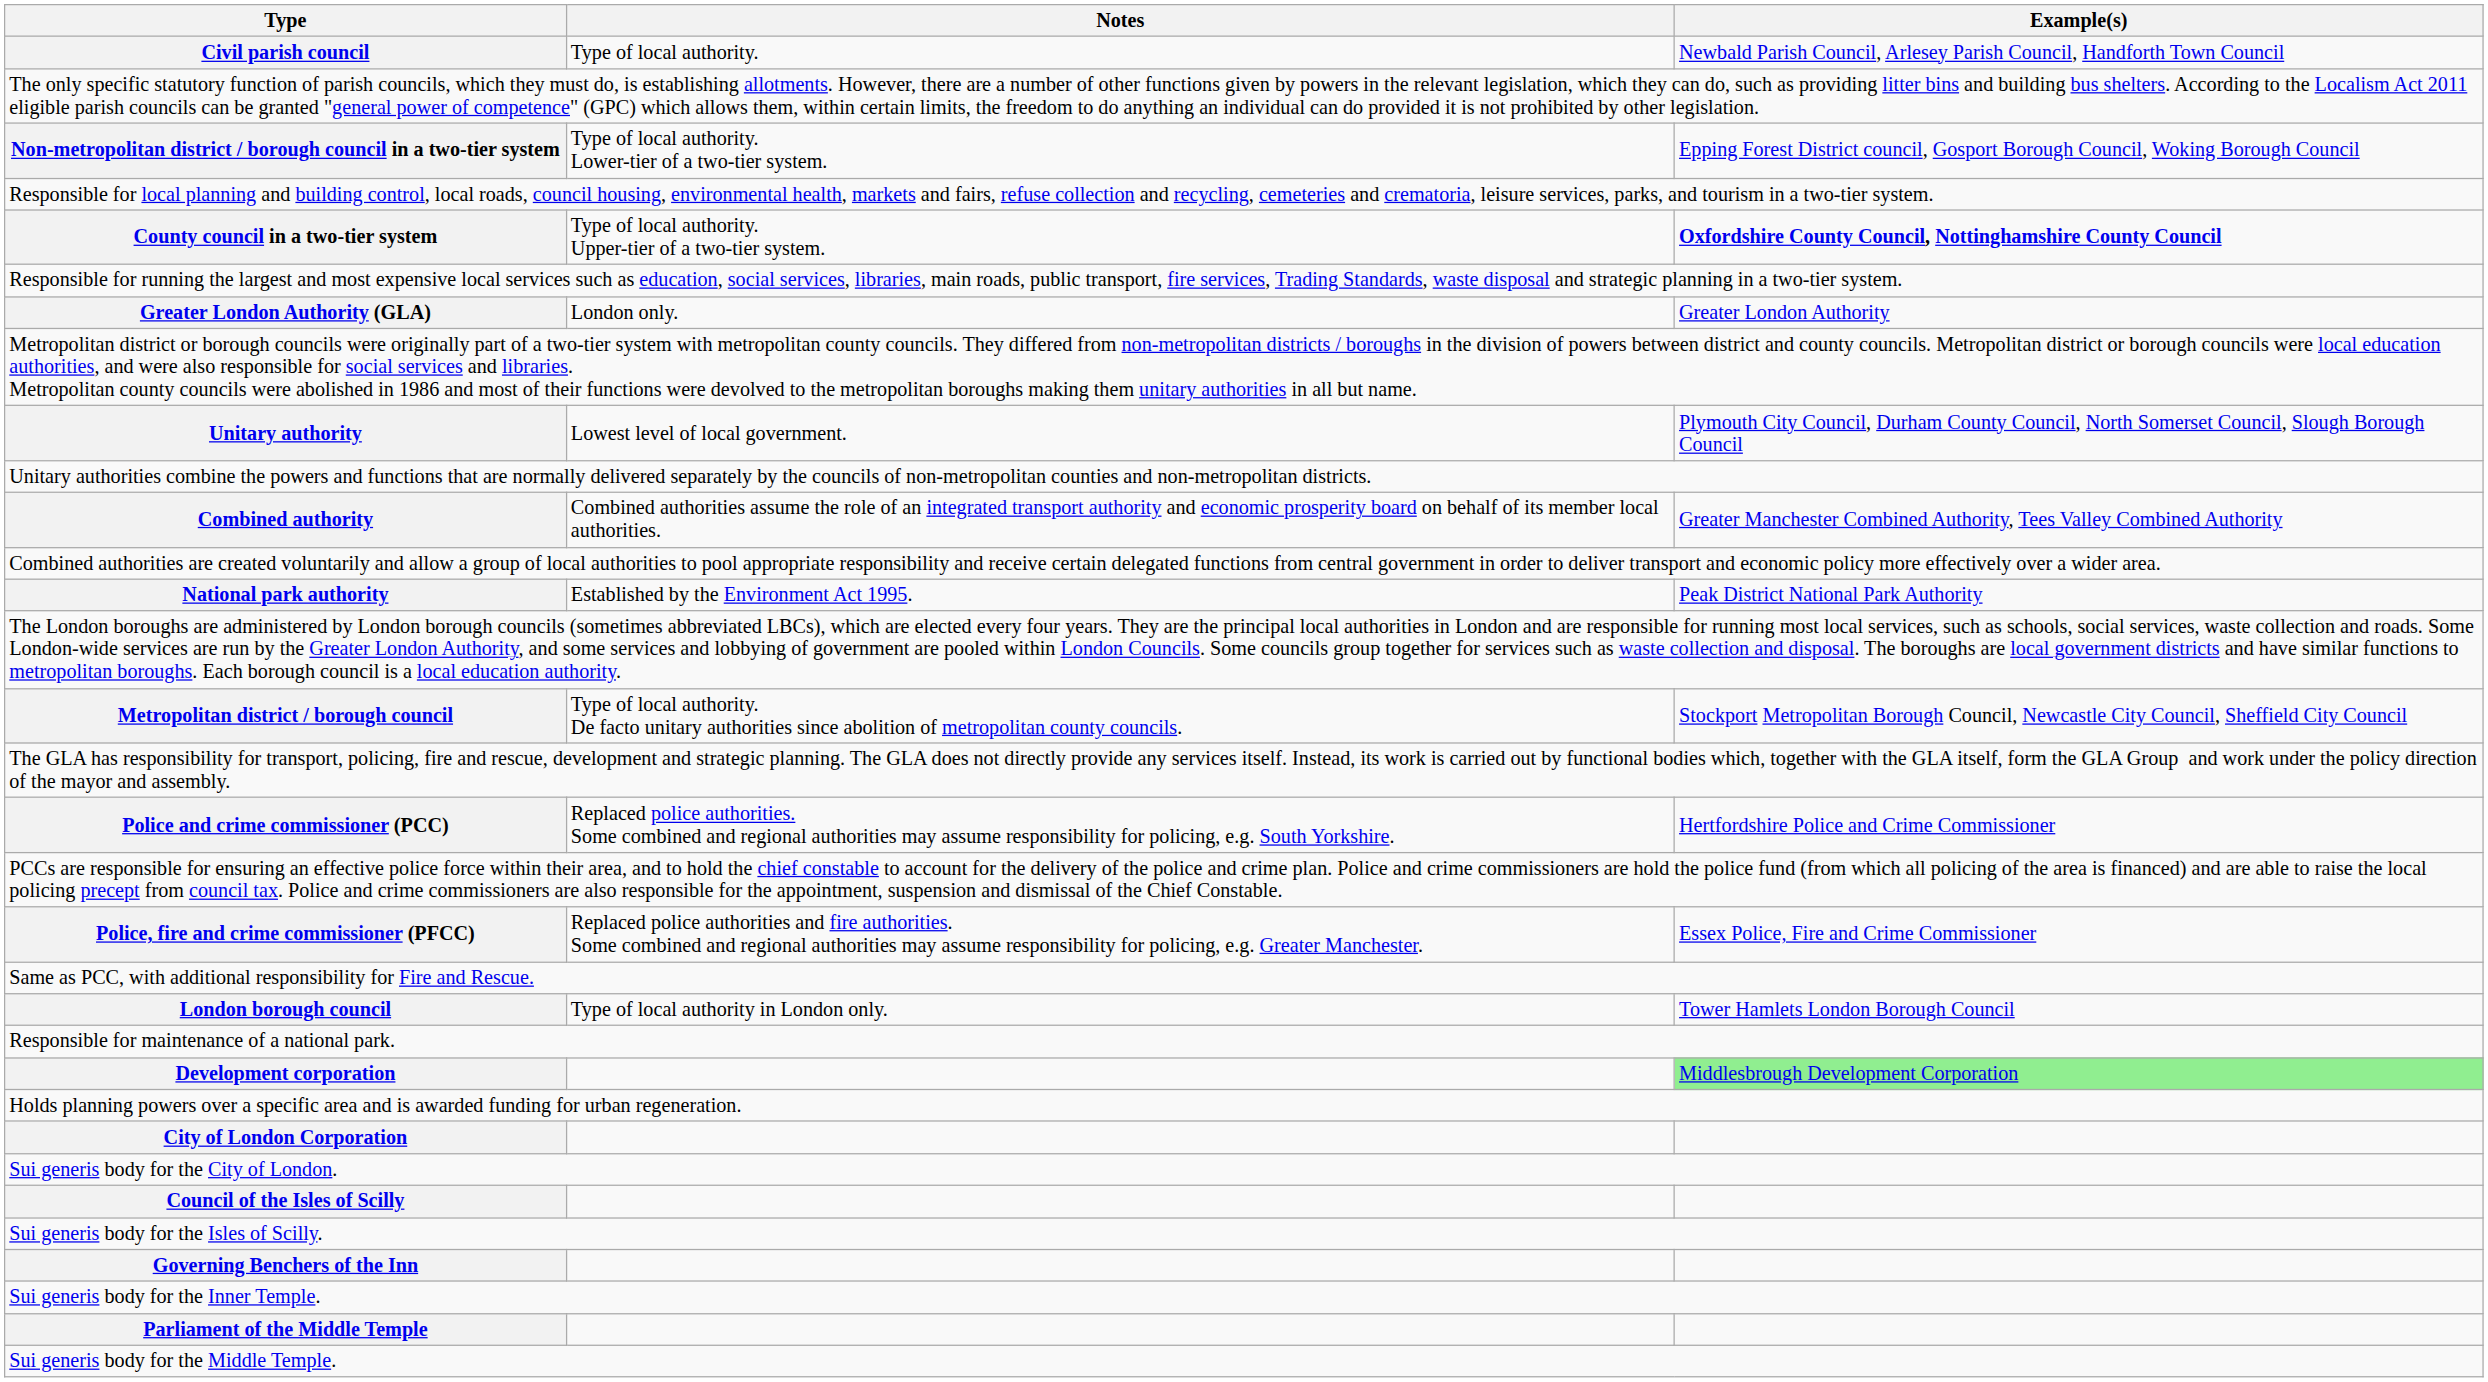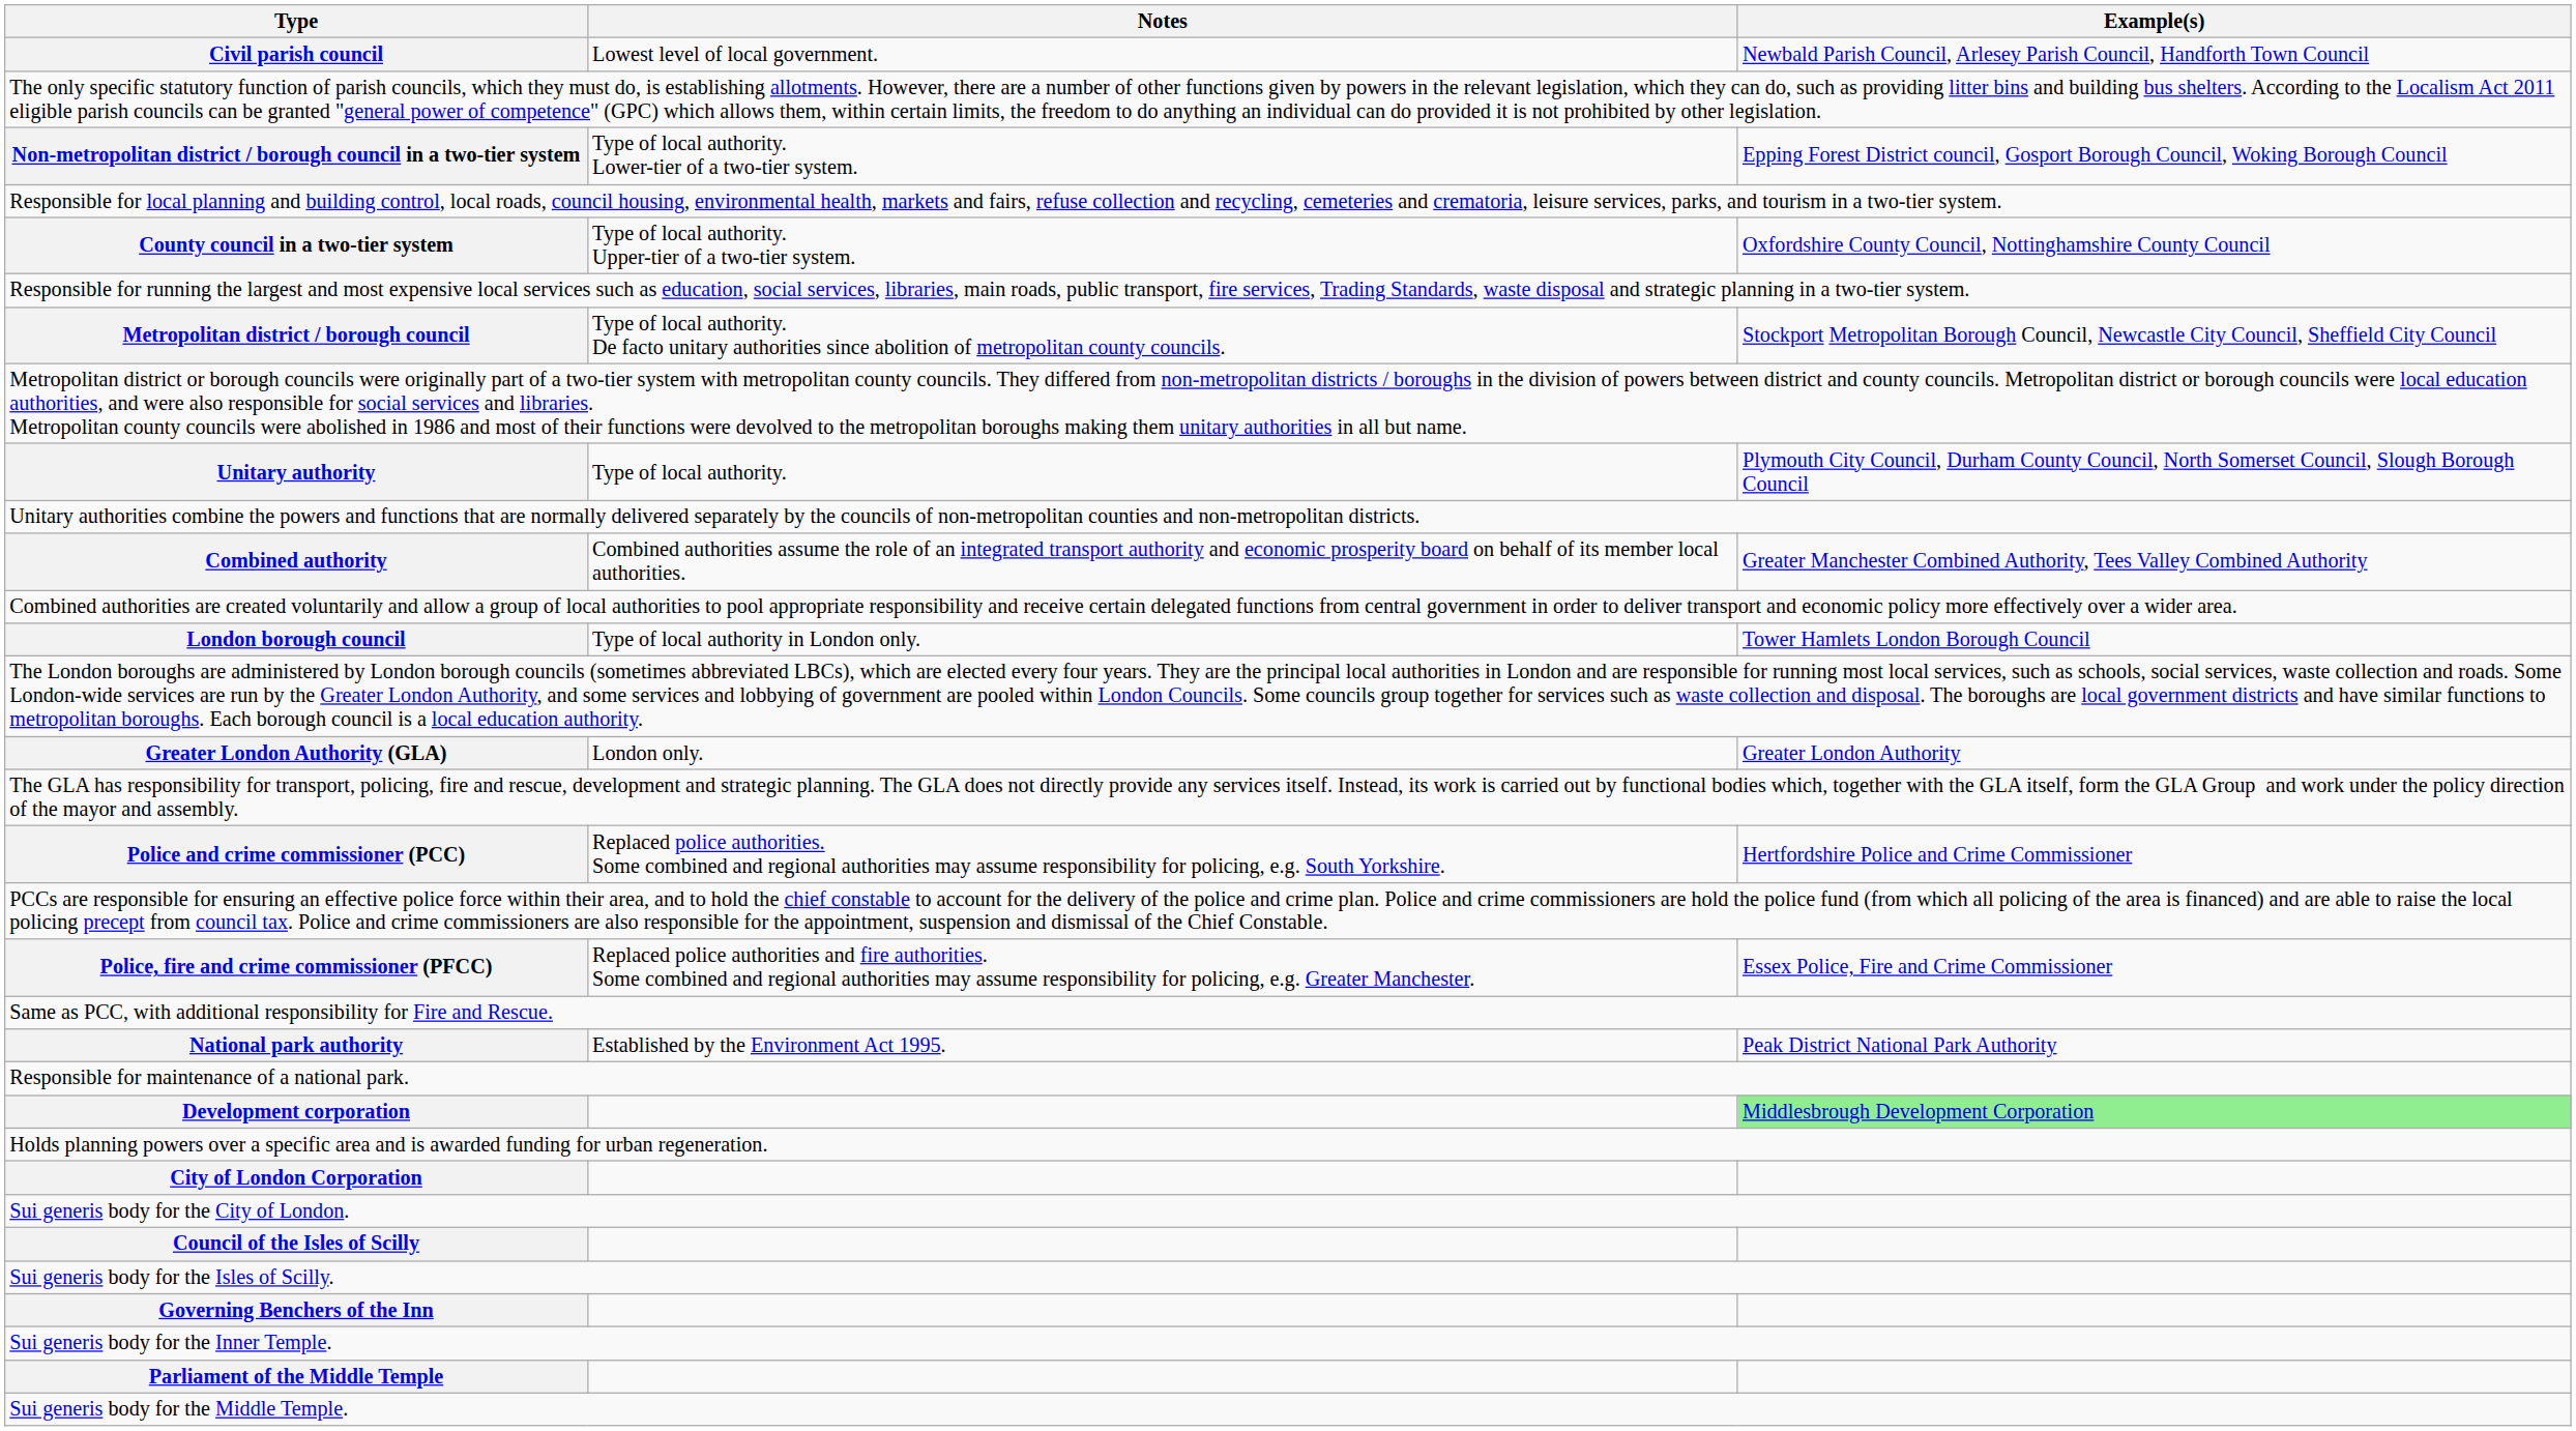 <table class="wikitable">
 <tr>
 <th>Type</th>
 <th>Notes</th>
 <th>Example(s)</th>
 </tr>
 <tr>
 <th><a href='#'>Civil parish council</a></th>
-<td>Type of local authority.</td>
+<td>Lowest level of local government.</td>
 <td><a href='#'>Newbald Parish Council</a>, <a href='#'>Arlesey Parish Council</a>, <a href='#'>Handforth Town Council</a></td>
 </tr>
 <tr>
 <td colspan=3>The only specific statutory function of parish councils, which they must do, is establishing <a href='#'>allotments</a>. However, there are a number of other functions given by powers in the relevant legislation, which they can do, such as providing <a href='#'>litter bins</a> and building <a href='#'>bus shelters</a>. According to the <a href='#'>Localism Act 2011</a> eligible parish councils can be granted "<a href='#'>general power of competence</a>" (GPC) which allows them, within certain limits, the freedom to do anything an individual can do provided it is not prohibited by other legislation.</td>
 </tr>
 <tr>
 <th><a href='#'>Non-metropolitan district / borough council</a> in a two-tier system</th>
 <td>Type of local authority.<br>Lower-tier of a two-tier system.</td>
 <td><a href='#'>Epping Forest District council</a>, <a href='#'>Gosport Borough Council</a>, <a href='#'>Woking Borough Council</a></td>
 </tr>
 <tr>
 <td colspan=3>Responsible for <a href='#'>local planning</a> and <a href='#'>building control</a>, local roads, <a href='#'>council housing</a>, <a href='#'>environmental health</a>, <a href='#'>markets</a> and fairs, <a href='#'>refuse collection</a> and <a href='#'>recycling</a>, <a href='#'>cemeteries</a> and <a href='#'>crematoria</a>, leisure services, parks, and tourism in a two-tier system.</td>
 </tr>
 <tr>
 <th><a href='#'>County council</a> in a two-tier system</th>
 <td>Type of local authority.<br>Upper-tier of a two-tier system.</td>
-<td><strong><a href='#'>Oxfordshire County Council</a>, <a href='#'>Nottinghamshire County Council</a></strong></td>
+<td><a href='#'>Oxfordshire County Council</a>, <a href='#'>Nottinghamshire County Council</a></td>
 </tr>
 <tr>
 <td colspan=3>Responsible for running the largest and most expensive local services such as <a href='#'>education</a>, <a href='#'>social services</a>, <a href='#'>libraries</a>, main roads, public transport, <a href='#'>fire services</a>, <a href='#'>Trading Standards</a>, <a href='#'>waste disposal</a> and strategic planning in a two-tier system.</td>
 </tr>
 <tr>
-<th><a href='#'>Greater London Authority</a> (GLA)</th>
-<td>London only.</td>
-<td><a href='#'>Greater London Authority</a></td>
+<th><a href='#'>Metropolitan district / borough council</a></th>
+<td>Type of local authority.<br>De facto unitary authorities since abolition of <a href='#'>metropolitan county councils</a>.</td>
+<td><a href='#'>Stockport</a> <a href='#'>Metropolitan Borough</a> Council, <a href='#'>Newcastle City Council</a>, <a href='#'>Sheffield City Council</a></td>
 </tr>
 <tr>
 <td colspan=3>Metropolitan district or borough councils were originally part of a two-tier system with metropolitan county councils. They differed from <a href='#'>non-metropolitan districts / boroughs</a> in the division of powers between district and county councils. Metropolitan district or borough councils were <a href='#'>local education authorities</a>, and were also responsible for <a href='#'>social services</a> and <a href='#'>libraries</a>.<br>Metropolitan county councils were abolished in 1986 and most of their functions were devolved to the metropolitan boroughs making them <a href='#'>unitary authorities</a> in all but name.</td>
 </tr>
 <tr>
 <th><a href='#'>Unitary authority</a></th>
-<td>Lowest level of local government.</td>
+<td>Type of local authority.</td>
 <td><a href='#'>Plymouth City Council</a>, <a href='#'>Durham County Council</a>, <a href='#'>North Somerset Council</a>, <a href='#'>Slough Borough Council</a></td>
 </tr>
 <tr>
 <td colspan=3>Unitary authorities combine the powers and functions that are normally delivered separately by the councils of non-metropolitan counties and non-metropolitan districts.</td>
 </tr>
 <tr>
 <th><a href='#'>Combined authority</a></th>
 <td>Combined authorities assume the role of an <a href='#'>integrated transport authority</a> and <a href='#'>economic prosperity board</a> on behalf of its member local authorities.</td>
 <td><a href='#'>Greater Manchester Combined Authority</a>, <a href='#'>Tees Valley Combined Authority</a></td>
 </tr>
 <tr>
 <td colspan=3>Combined authorities are created voluntarily and allow a group of local authorities to pool appropriate responsibility and receive certain delegated functions from central government in order to deliver transport and economic policy more effectively over a wider area.</td>
 </tr>
 <tr>
-<th><a href='#'>National park authority</a></th>
-<td>Established by the <a href='#'>Environment Act 1995</a>.</td>
-<td><a href='#'>Peak District National Park Authority</a></td>
+<th><a href='#'>London borough council</a></th>
+<td>Type of local authority in London only.</td>
+<td><a href='#'>Tower Hamlets London Borough Council</a></td>
 </tr>
 <tr>
 <td colspan=3>The London boroughs are administered by London borough councils (sometimes abbreviated LBCs), which are elected every four years. They are the principal local authorities in London and are responsible for running most local services, such as schools, social services, waste collection and roads. Some London-wide services are run by the <a href='#'>Greater London Authority</a>, and some services and lobbying of government are pooled within <a href='#'>London Councils</a>. Some councils group together for services such as <a href='#'>waste collection and disposal</a>. The boroughs are <a href='#'>local government districts</a> and have similar functions to <a href='#'>metropolitan boroughs</a>. Each borough council is a <a href='#'>local education authority</a>.</td>
 </tr>
 <tr>
-<th><a href='#'>Metropolitan district / borough council</a></th>
-<td>Type of local authority.<br>De facto unitary authorities since abolition of <a href='#'>metropolitan county councils</a>.</td>
-<td><a href='#'>Stockport</a> <a href='#'>Metropolitan Borough</a> Council, <a href='#'>Newcastle City Council</a>, <a href='#'>Sheffield City Council</a></td>
+<th><a href='#'>Greater London Authority</a> (GLA)</th>
+<td>London only.</td>
+<td><a href='#'>Greater London Authority</a></td>
 </tr>
 <tr>
 <td colspan=3>The GLA has responsibility for transport, policing, fire and rescue, development and strategic planning. The GLA does not directly provide any services itself. Instead, its work is carried out by functional bodies which, together with the GLA itself, form the GLA Group  and work under the policy direction of the mayor and assembly.</td>
 </tr>
 <tr>
 <th><a href='#'>Police and crime commissioner</a> (PCC)</th>
 <td>Replaced <a href='#'>police authorities.</a><br>Some combined and regional authorities may assume responsibility for policing, e.g. <a href='#'>South Yorkshire</a>.</td>
 <td><a href='#'>Hertfordshire Police and Crime Commissioner</a></td>
 </tr>
 <tr>
 <td colspan=3>PCCs are responsible for ensuring an effective police force within their area, and to hold the <a href='#'>chief constable</a> to account for the delivery of the police and crime plan. Police and crime commissioners are hold the police fund (from which all policing of the area is financed) and are able to raise the local policing <a href='#'>precept</a> from <a href='#'>council tax</a>. Police and crime commissioners are also responsible for the appointment, suspension and dismissal of the Chief Constable.</td>
 </tr>
 <tr>
 <th><a href='#'>Police, fire and crime commissioner</a> (PFCC)</th>
 <td>Replaced police authorities and <a href='#'>fire authorities</a>.<br>Some combined and regional authorities may assume responsibility for policing, e.g. <a href='#'>Greater Manchester</a>.</td>
 <td><a href='#'>Essex Police, Fire and Crime Commissioner</a></td>
 </tr>
 <tr>
 <td colspan=3>Same as PCC, with additional responsibility for <a href='#'>Fire and Rescue.</a></td>
 </tr>
 <tr>
-<th><a href='#'>London borough council</a></th>
-<td>Type of local authority in London only.</td>
-<td><a href='#'>Tower Hamlets London Borough Council</a></td>
+<th><a href='#'>National park authority</a></th>
+<td>Established by the <a href='#'>Environment Act 1995</a>.</td>
+<td><a href='#'>Peak District National Park Authority</a></td>
 </tr>
 <tr>
 <td colspan=3>Responsible for maintenance of a national park.</td>
 </tr>
 <tr>
 <th><a href='#'>Development corporation</a></th>
 <td></td>
 <td style="background: lightgreen;"><a href='#'>Middlesbrough Development Corporation</a></td>
 </tr>
 <tr>
 <td colspan=3>Holds planning powers over a specific area and is awarded funding for urban regeneration.</td>
 </tr>
 <tr>
 <th><a href='#'>City of London Corporation</a></th>
 <td></td>
 <td></td>
 </tr>
 <tr>
 <td colspan=3><a href='#'>Sui generis</a> body for the <a href='#'>City of London</a>.</td>
 </tr>
 <tr>
 <th><a href='#'>Council of the Isles of Scilly</a></th>
 <td></td>
 <td></td>
 </tr>
 <tr>
 <td colspan=3><a href='#'>Sui generis</a> body for the <a href='#'>Isles of Scilly</a>.</td>
 </tr>
 <tr>
 <th><a href='#'>Governing Benchers of the Inn</a></th>
 <td></td>
 <td></td>
 </tr>
 <tr>
 <td colspan=3><a href='#'>Sui generis</a> body for the <a href='#'>Inner Temple</a>.</td>
 </tr>
 <tr>
 <th><a href='#'>Parliament of the Middle Temple</a></th>
 <td></td>
 <td></td>
 </tr>
 <tr>
 <td colspan=3><a href='#'>Sui generis</a> body for the <a href='#'>Middle Temple</a>.</td>
 </tr>
 </table>
